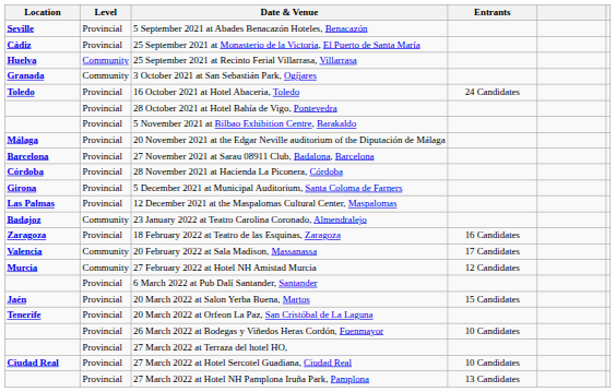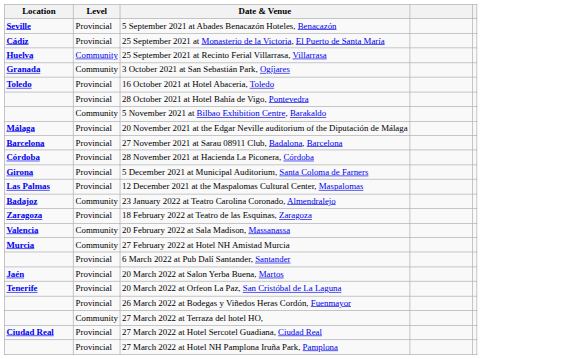 <table class="wikitable sortable static-row-numbers" style="font-size: 85%">
 <tr>
 <th class="unsortable" width=100px>Location</th>
 <th class="unsortable">Level</th>
 <th class="unsortable">Date & Venue</th>
-<th class="unsortable" width=120px>Entrants</th>
 <th class="unsortable" width=90px></th>
 <th class="unsortable"></th>
 </tr>
 <tr id="Table row 1">
 <td> <strong><a href='#'>Seville</a></strong></td>
 <td>Provincial</td>
 <td>5 September 2021 at Abades Benacazón Hoteles, <a href='#'>Benacazón</a></td>
 <td></td>
-<td></td>
 <td align=center></td>
 </tr>
 <tr id="Table row 2">
 <td> <strong><a href='#'>Cádiz</a></strong></td>
 <td>Provincial</td>
 <td>25 September 2021 at <a href='#'>Monasterio de la Victoria</a>, <a href='#'>El Puerto de Santa María</a></td>
-<td></td>
 <td></td>
 <td align=center></td>
 </tr>
 <tr id="Table row 3">
 <td> <strong><a href='#'>Huelva</a></strong></td>
 <td><a href='#'>Community</a></td>
 <td>25 September 2021 at Recinto Ferial Villarrasa, <a href='#'>Villarrasa</a></td>
 <td></td>
-<td></td>
 <td align=center></td>
 </tr>
 <tr id="Table row 4">
 <td> <strong><a href='#'>Granada</a></strong></td>
 <td>Community</td>
 <td>3 October 2021 at San Sebastián Park, <a href='#'>Ogíjares</a></td>
 <td></td>
-<td></td>
 <td align=center></td>
 </tr>
 <tr id="Table row 5">
 <td> <strong><a href='#'>Toledo</a></strong></td>
 <td>Provincial</td>
 <td>16 October 2021 at Hotel Abaceria, <a href='#'>Toledo</a></td>
-<td align=center>24 Candidates</td>
 <td></td>
 <td align=center></td>
 </tr>
 <tr id="Table row 6">
 <td><strong></strong></td>
 <td>Provincial</td>
 <td>28 October 2021 at Hotel Bahía de Vigo, <a href='#'>Pontevedra</a></td>
 <td></td>
-<td></td>
 <td align=center></td>
 </tr>
 <tr id="Table row 7">
 <td><strong></strong></td>
-<td>Provincial</td>
+<td>Community</td>
 <td>5 November 2021 at <a href='#'>Bilbao Exhibition Centre</a>, <a href='#'>Barakaldo</a></td>
-<td></td>
 <td></td>
 <td align=center></td>
 </tr>
 <tr id="Table row 8">
 <td> <strong><a href='#'>Málaga</a></strong></td>
 <td>Provincial</td>
 <td>20 November 2021 at the Edgar Neville auditorium of the Diputación de Málaga</td>
 <td></td>
-<td></td>
 <td align=center></td>
 </tr>
 <tr id="Table row 9">
 <td> <strong><a href='#'>Barcelona</a></strong></td>
 <td>Provincial</td>
 <td>27 November 2021 at Sarau 08911 Club, <a href='#'>Badalona</a>, <a href='#'>Barcelona</a></td>
-<td></td>
 <td></td>
 <td align=center></td>
 </tr>
 <tr id="Table row 10">
 <td> <strong><a href='#'>Córdoba</a></strong></td>
 <td>Provincial</td>
 <td>28 November 2021 at Hacienda La Piconera, <a href='#'>Córdoba</a></td>
 <td></td>
-<td></td>
 <td align=center></td>
 </tr>
 <tr id="Table row 11">
 <td> <strong><a href='#'>Girona</a></strong></td>
 <td>Provincial</td>
 <td>5 December 2021 at Municipal Auditorium, <a href='#'>Santa Coloma de Farners</a></td>
-<td></td>
 <td></td>
 <td align=center></td>
 </tr>
 <tr id="Table row 12">
 <td> <strong><a href='#'>Las Palmas</a></strong></td>
 <td>Provincial</td>
 <td>12 December 2021 at the Maspalomas Cultural Center, <a href='#'>Maspalomas</a></td>
 <td></td>
-<td></td>
 <td align=center></td>
 </tr>
 <tr id="Table row 14">
 <td> <strong><a href='#'>Badajoz</a></strong></td>
 <td>Community</td>
 <td>23 January 2022 at Teatro Carolina Coronado, <a href='#'>Almendralejo</a></td>
 <td></td>
-<td></td>
 <td align=center></td>
 </tr>
 <tr id="Table row 15">
 <td> <strong><a href='#'>Zaragoza</a></strong></td>
 <td>Provincial</td>
 <td>18 February 2022 at Teatro de las Esquinas, <a href='#'>Zaragoza</a></td>
-<td align=center>16 Candidates</td>
 <td></td>
 <td align=center></td>
 </tr>
 <tr id="Table row 13">
 <td> <strong><a href='#'>Valencia</a></strong></td>
 <td>Community</td>
 <td>20 February 2022 at Sala Madison, <a href='#'>Massanassa</a></td>
-<td align=center>17 Candidates</td>
 <td></td>
 <td align=center></td>
 </tr>
 <tr id="Table row 16">
 <td> <strong><a href='#'>Murcia</a></strong></td>
 <td>Community</td>
 <td>27 February 2022 at Hotel NH Amistad Murcia</td>
-<td align=center>12 Candidates</td>
 <td></td>
 <td align=center></td>
 </tr>
 <tr id="Table row 17">
 <td><strong></strong></td>
 <td>Provincial</td>
 <td>6 March 2022 at Pub Dalí Santander, <a href='#'>Santander</a></td>
 <td></td>
-<td></td>
 <td align=center></td>
 </tr>
 <tr id="Table row 18">
 <td> <strong><a href='#'>Jaén</a></strong></td>
 <td>Provincial</td>
 <td>20 March 2022 at Salon Yerba Buena, <a href='#'>Martos</a></td>
-<td align=center>15 Candidates</td>
 <td></td>
 <td align=center></td>
 </tr>
 <tr id="Table row 19">
 <td> <strong><a href='#'>Tenerife</a></strong></td>
 <td>Provincial</td>
 <td>20 March 2022 at Orfeon La Paz, <a href='#'>San Cristóbal de La Laguna</a></td>
 <td></td>
 <td></td>
-<td></td>
 </tr>
 <tr id="Table row 20">
 <td><strong></strong></td>
 <td>Provincial</td>
 <td>26 March 2022 at Bodegas y Viñedos Heras Cordón, <a href='#'>Fuenmayor</a></td>
-<td align=center>10 Candidates</td>
 <td></td>
 <td align=center></td>
 </tr>
 <tr id="Table row 21">
 <td><strong></strong></td>
-<td>Provincial</td>
+<td>Community</td>
 <td>27 March 2022 at Terraza del hotel HO, </td>
-<td></td>
 <td></td>
 <td align=center></td>
 </tr>
 <tr id="Table row 22">
 <td> <strong><a href='#'>Ciudad Real</a></strong></td>
 <td>Provincial</td>
 <td>27 March 2022 at Hotel Sercotel Guadiana, <a href='#'>Ciudad Real</a></td>
-<td align=center>10 Candidates</td>
 <td></td>
 <td align=center></td>
 </tr>
 <tr id="Table row 23">
 <td><strong></strong></td>
 <td>Provincial</td>
 <td>27 March 2022 at Hotel NH Pamplona Iruña Park, <a href='#'>Pamplona</a></td>
-<td align=center>13 Candidates</td>
 <td></td>
 <td align=center></td>
 </tr>
 </table>
